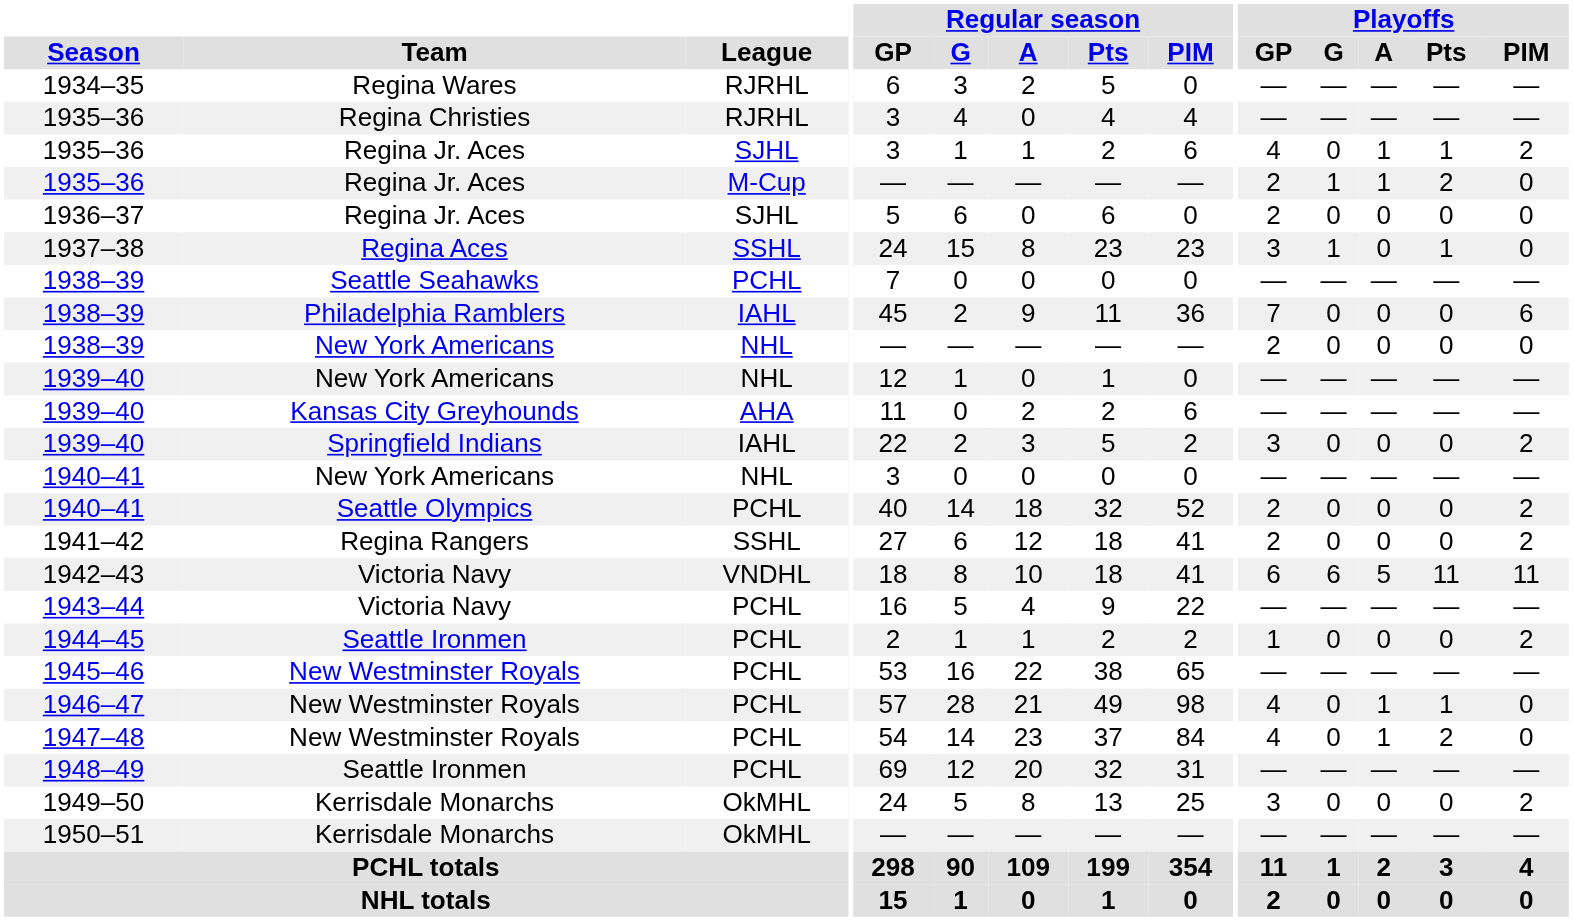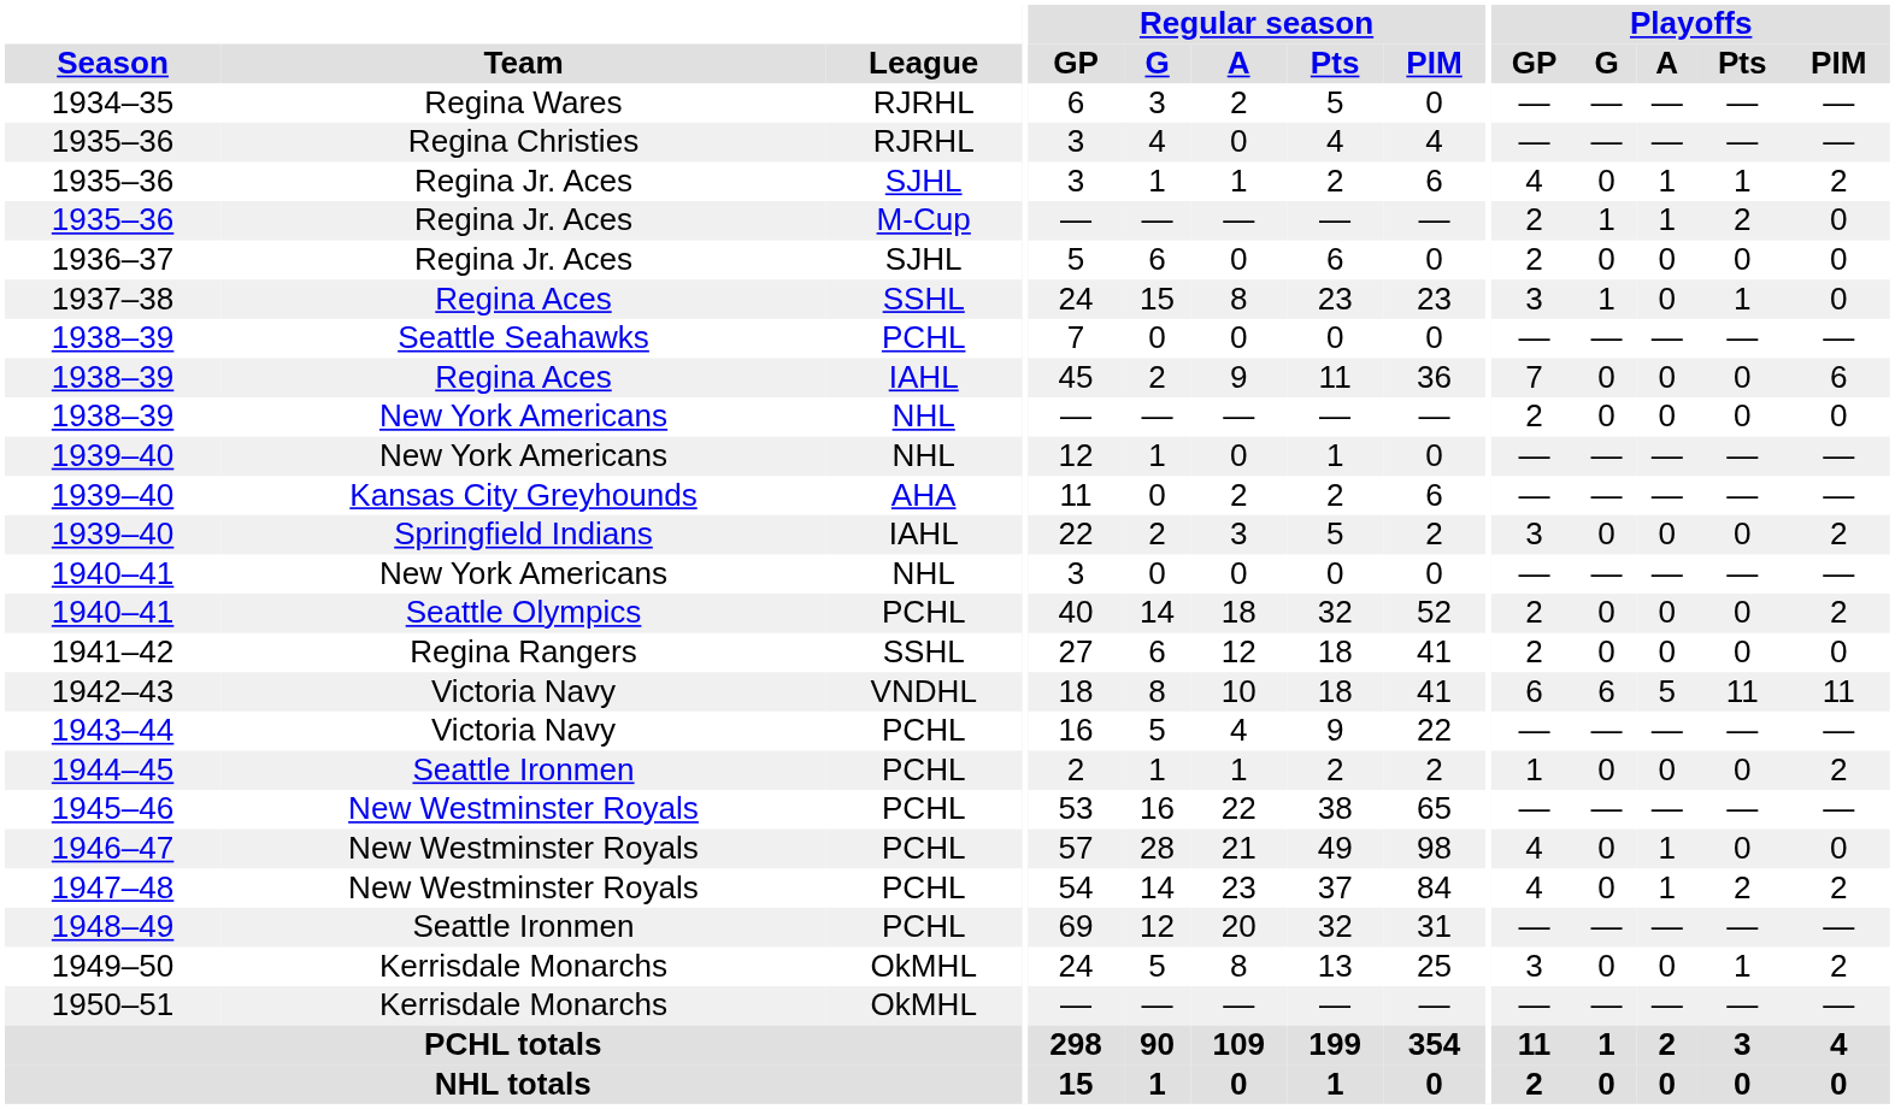 <table border="0" cellpadding="1" cellspacing="0" style="text-align:center; width:60em">
 <tr bgcolor="#e0e0e0">
 <th colspan="3" bgcolor="#ffffff"></th>
 <th rowspan="100" bgcolor="#ffffff"></th>
 <th colspan="5"><a href='#'>Regular season</a></th>
 <th rowspan="100" bgcolor="#ffffff"></th>
 <th colspan="5"><a href='#'>Playoffs</a></th>
 </tr>
 <tr bgcolor="#e0e0e0">
 <th><a href='#'>Season</a></th>
 <th>Team</th>
 <th>League</th>
 <th>GP</th>
 <th><a href='#'>G</a></th>
 <th><a href='#'>A</a></th>
 <th><a href='#'>Pts</a></th>
 <th><a href='#'>PIM</a></th>
 <th>GP</th>
 <th>G</th>
 <th>A</th>
 <th>Pts</th>
 <th>PIM</th>
 </tr>
 <tr>
 <td>1934–35</td>
 <td>Regina Wares</td>
 <td>RJRHL</td>
 <td>6</td>
 <td>3</td>
 <td>2</td>
 <td>5</td>
 <td>0</td>
 <td>—</td>
 <td>—</td>
 <td>—</td>
 <td>—</td>
 <td>—</td>
 </tr>
 <tr bgcolor="#f0f0f0">
 <td>1935–36</td>
 <td>Regina Christies</td>
 <td>RJRHL</td>
 <td>3</td>
 <td>4</td>
 <td>0</td>
 <td>4</td>
 <td>4</td>
 <td>—</td>
 <td>—</td>
 <td>—</td>
 <td>—</td>
 <td>—</td>
 </tr>
 <tr>
 <td>1935–36</td>
 <td>Regina Jr. Aces</td>
 <td><a href='#'>SJHL</a></td>
 <td>3</td>
 <td>1</td>
 <td>1</td>
 <td>2</td>
 <td>6</td>
 <td>4</td>
 <td>0</td>
 <td>1</td>
 <td>1</td>
 <td>2</td>
 </tr>
 <tr bgcolor="#f0f0f0">
 <td><a href='#'>1935–36</a></td>
 <td>Regina Jr. Aces</td>
 <td><a href='#'>M-Cup</a></td>
 <td>—</td>
 <td>—</td>
 <td>—</td>
 <td>—</td>
 <td>—</td>
 <td>2</td>
 <td>1</td>
 <td>1</td>
 <td>2</td>
 <td>0</td>
 </tr>
 <tr>
 <td>1936–37</td>
 <td>Regina Jr. Aces</td>
 <td>SJHL</td>
 <td>5</td>
 <td>6</td>
 <td>0</td>
 <td>6</td>
 <td>0</td>
 <td>2</td>
 <td>0</td>
 <td>0</td>
 <td>0</td>
 <td>0</td>
 </tr>
 <tr bgcolor="#f0f0f0">
 <td>1937–38</td>
 <td><a href='#'>Regina Aces</a></td>
 <td><a href='#'>SSHL</a></td>
 <td>24</td>
 <td>15</td>
 <td>8</td>
 <td>23</td>
 <td>23</td>
 <td>3</td>
 <td>1</td>
 <td>0</td>
 <td>1</td>
 <td>0</td>
 </tr>
 <tr>
 <td><a href='#'>1938–39</a></td>
 <td><a href='#'>Seattle Seahawks</a></td>
 <td><a href='#'>PCHL</a></td>
 <td>7</td>
 <td>0</td>
 <td>0</td>
 <td>0</td>
 <td>0</td>
 <td>—</td>
 <td>—</td>
 <td>—</td>
 <td>—</td>
 <td>—</td>
 </tr>
 <tr bgcolor="#f0f0f0">
 <td><a href='#'>1938–39</a></td>
-<td><a href='#'>Philadelphia Ramblers</a></td>
+<td><a href='#'>Regina Aces</a></td>
 <td><a href='#'>IAHL</a></td>
 <td>45</td>
 <td>2</td>
 <td>9</td>
 <td>11</td>
 <td>36</td>
 <td>7</td>
 <td>0</td>
 <td>0</td>
 <td>0</td>
 <td>6</td>
 </tr>
 <tr>
 <td><a href='#'>1938–39</a></td>
 <td><a href='#'>New York Americans</a></td>
 <td><a href='#'>NHL</a></td>
 <td>—</td>
 <td>—</td>
 <td>—</td>
 <td>—</td>
 <td>—</td>
 <td>2</td>
 <td>0</td>
 <td>0</td>
 <td>0</td>
 <td>0</td>
 </tr>
 <tr bgcolor="#f0f0f0">
 <td><a href='#'>1939–40</a></td>
 <td>New York Americans</td>
 <td>NHL</td>
 <td>12</td>
 <td>1</td>
 <td>0</td>
 <td>1</td>
 <td>0</td>
 <td>—</td>
 <td>—</td>
 <td>—</td>
 <td>—</td>
 <td>—</td>
 </tr>
 <tr>
 <td><a href='#'>1939–40</a></td>
 <td><a href='#'>Kansas City Greyhounds</a></td>
 <td><a href='#'>AHA</a></td>
 <td>11</td>
 <td>0</td>
 <td>2</td>
 <td>2</td>
 <td>6</td>
 <td>—</td>
 <td>—</td>
 <td>—</td>
 <td>—</td>
 <td>—</td>
 </tr>
 <tr bgcolor="#f0f0f0">
 <td><a href='#'>1939–40</a></td>
 <td><a href='#'>Springfield Indians</a></td>
 <td>IAHL</td>
 <td>22</td>
 <td>2</td>
 <td>3</td>
 <td>5</td>
 <td>2</td>
 <td>3</td>
 <td>0</td>
 <td>0</td>
 <td>0</td>
 <td>2</td>
 </tr>
 <tr>
 <td><a href='#'>1940–41</a></td>
 <td>New York Americans</td>
 <td>NHL</td>
 <td>3</td>
 <td>0</td>
 <td>0</td>
 <td>0</td>
 <td>0</td>
 <td>—</td>
 <td>—</td>
 <td>—</td>
 <td>—</td>
 <td>—</td>
 </tr>
 <tr bgcolor="#f0f0f0">
 <td><a href='#'>1940–41</a></td>
 <td><a href='#'>Seattle Olympics</a></td>
 <td>PCHL</td>
 <td>40</td>
 <td>14</td>
 <td>18</td>
 <td>32</td>
 <td>52</td>
 <td>2</td>
 <td>0</td>
 <td>0</td>
 <td>0</td>
 <td>2</td>
 </tr>
 <tr>
 <td>1941–42</td>
 <td>Regina Rangers</td>
 <td>SSHL</td>
 <td>27</td>
 <td>6</td>
 <td>12</td>
 <td>18</td>
 <td>41</td>
 <td>2</td>
 <td>0</td>
 <td>0</td>
 <td>0</td>
-<td>2</td>
+<td>0</td>
 </tr>
 <tr bgcolor="#f0f0f0">
 <td>1942–43</td>
 <td>Victoria Navy</td>
 <td>VNDHL</td>
 <td>18</td>
 <td>8</td>
 <td>10</td>
 <td>18</td>
 <td>41</td>
 <td>6</td>
 <td>6</td>
 <td>5</td>
 <td>11</td>
 <td>11</td>
 </tr>
 <tr>
 <td><a href='#'>1943–44</a></td>
 <td>Victoria Navy</td>
 <td>PCHL</td>
 <td>16</td>
 <td>5</td>
 <td>4</td>
 <td>9</td>
 <td>22</td>
 <td>—</td>
 <td>—</td>
 <td>—</td>
 <td>—</td>
 <td>—</td>
 </tr>
 <tr bgcolor="#f0f0f0">
 <td><a href='#'>1944–45</a></td>
 <td><a href='#'>Seattle Ironmen</a></td>
 <td>PCHL</td>
 <td>2</td>
 <td>1</td>
 <td>1</td>
 <td>2</td>
 <td>2</td>
 <td>1</td>
 <td>0</td>
 <td>0</td>
 <td>0</td>
 <td>2</td>
 </tr>
 <tr>
 <td><a href='#'>1945–46</a></td>
 <td><a href='#'>New Westminster Royals</a></td>
 <td>PCHL</td>
 <td>53</td>
 <td>16</td>
 <td>22</td>
 <td>38</td>
 <td>65</td>
 <td>—</td>
 <td>—</td>
 <td>—</td>
 <td>—</td>
 <td>—</td>
 </tr>
 <tr bgcolor="#f0f0f0">
 <td><a href='#'>1946–47</a></td>
 <td>New Westminster Royals</td>
 <td>PCHL</td>
 <td>57</td>
 <td>28</td>
 <td>21</td>
 <td>49</td>
 <td>98</td>
 <td>4</td>
 <td>0</td>
 <td>1</td>
-<td>1</td>
+<td>0</td>
 <td>0</td>
 </tr>
 <tr>
 <td><a href='#'>1947–48</a></td>
 <td>New Westminster Royals</td>
 <td>PCHL</td>
 <td>54</td>
 <td>14</td>
 <td>23</td>
 <td>37</td>
 <td>84</td>
 <td>4</td>
 <td>0</td>
 <td>1</td>
 <td>2</td>
-<td>0</td>
+<td>2</td>
 </tr>
 <tr bgcolor="#f0f0f0">
 <td><a href='#'>1948–49</a></td>
 <td>Seattle Ironmen</td>
 <td>PCHL</td>
 <td>69</td>
 <td>12</td>
 <td>20</td>
 <td>32</td>
 <td>31</td>
 <td>—</td>
 <td>—</td>
 <td>—</td>
 <td>—</td>
 <td>—</td>
 </tr>
 <tr>
 <td>1949–50</td>
 <td>Kerrisdale Monarchs</td>
 <td>OkMHL</td>
 <td>24</td>
 <td>5</td>
 <td>8</td>
 <td>13</td>
 <td>25</td>
 <td>3</td>
 <td>0</td>
 <td>0</td>
-<td>0</td>
+<td>1</td>
 <td>2</td>
 </tr>
 <tr bgcolor="#f0f0f0">
 <td>1950–51</td>
 <td>Kerrisdale Monarchs</td>
 <td>OkMHL</td>
 <td>—</td>
 <td>—</td>
 <td>—</td>
 <td>—</td>
 <td>—</td>
 <td>—</td>
 <td>—</td>
 <td>—</td>
 <td>—</td>
 <td>—</td>
 </tr>
 <tr bgcolor="#e0e0e0">
 <th colspan="3">PCHL totals</th>
 <th>298</th>
 <th>90</th>
 <th>109</th>
 <th>199</th>
 <th>354</th>
 <th>11</th>
 <th>1</th>
 <th>2</th>
 <th>3</th>
 <th>4</th>
 </tr>
 <tr bgcolor="#e0e0e0">
 <th colspan="3">NHL totals</th>
 <th>15</th>
 <th>1</th>
 <th>0</th>
 <th>1</th>
 <th>0</th>
 <th>2</th>
 <th>0</th>
 <th>0</th>
 <th>0</th>
 <th>0</th>
 </tr>
 </table>
